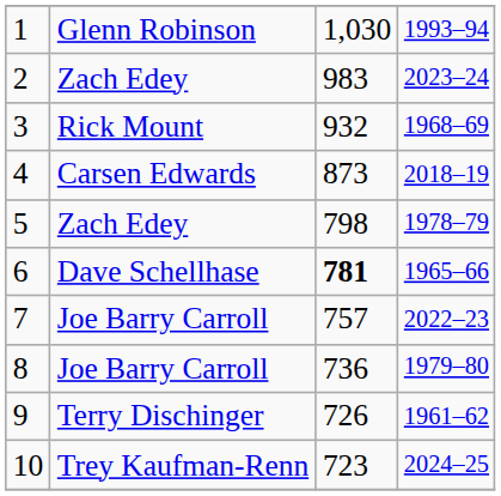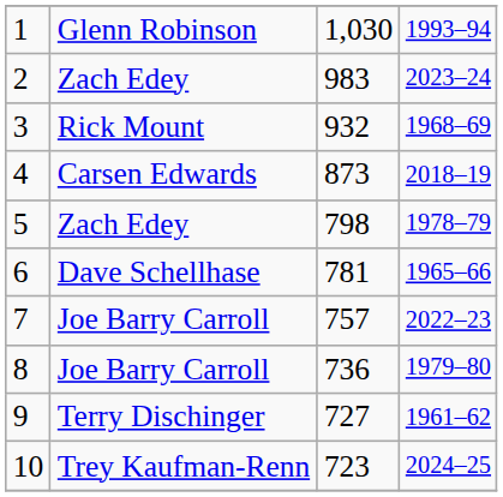 <table class="wikitable">
 <tr>
 </tr>
 <tr>
 <td>1</td>
 <td><a href='#'>Glenn Robinson</a></td>
 <td>1,030</td>
 <td style="font-size:80%;"><a href='#'>1993–94</a></td>
 </tr>
 <tr>
 <td>2</td>
 <td><a href='#'>Zach Edey</a></td>
 <td>983</td>
 <td style="font-size:80%;"><a href='#'>2023–24</a></td>
 </tr>
 <tr>
 <td>3</td>
 <td><a href='#'>Rick Mount</a></td>
 <td>932</td>
 <td style="font-size:80%;"><a href='#'>1968–69</a></td>
 </tr>
 <tr>
 <td>4</td>
 <td><a href='#'>Carsen Edwards</a></td>
 <td>873</td>
 <td style="font-size:80%;"><a href='#'>2018–19</a></td>
 </tr>
 <tr>
 <td>5</td>
 <td><a href='#'>Zach Edey</a></td>
 <td>798</td>
 <td style="font-size:80%;"><a href='#'>1978–79</a></td>
 </tr>
 <tr>
 <td>6</td>
 <td><a href='#'>Dave Schellhase</a></td>
-<td><strong>781</strong></td>
+<td>781</td>
 <td style="font-size:80%;"><a href='#'>1965–66</a></td>
 </tr>
 <tr>
 <td>7</td>
 <td><a href='#'>Joe Barry Carroll</a></td>
 <td>757</td>
 <td style="font-size:80%;"><a href='#'>2022–23</a></td>
 </tr>
 <tr>
 <td>8</td>
 <td><a href='#'>Joe Barry Carroll</a></td>
 <td>736</td>
 <td style="font-size:80%;"><a href='#'>1979–80</a></td>
 </tr>
 <tr>
 <td>9</td>
 <td><a href='#'>Terry Dischinger</a></td>
-<td>726</td>
+<td>727</td>
 <td style="font-size:80%;"><a href='#'>1961–62</a></td>
 </tr>
 <tr>
 <td>10</td>
 <td><a href='#'>Trey Kaufman-Renn</a></td>
 <td>723</td>
 <td style="font-size:80%;"><a href='#'>2024–25</a></td>
 </tr>
 <tr>
 </tr>
 </table>
